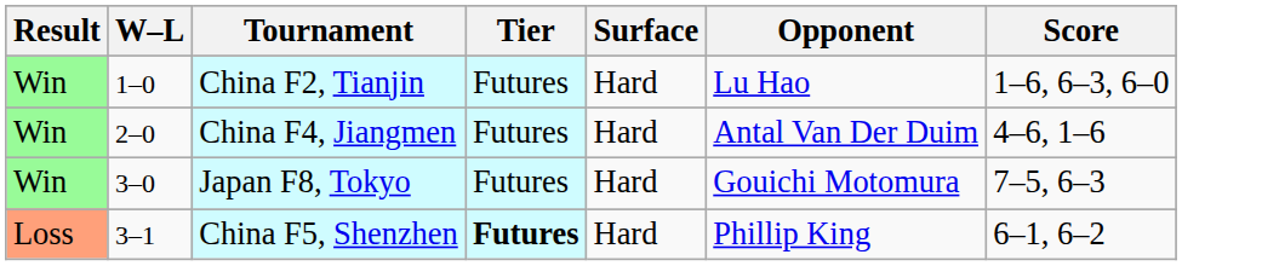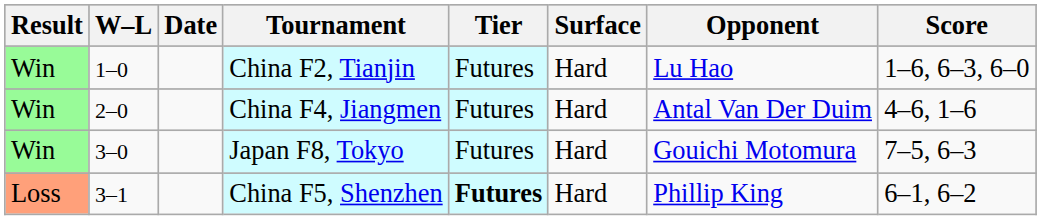 <table class="sortable wikitable">
 <tr>
 <th>Result</th>
 <th class="unsortable">W–L</th>
+<th>Date</th>
 <th>Tournament</th>
 <th>Tier</th>
 <th>Surface</th>
 <th>Opponent</th>
 <th class="unsortable">Score</th>
 </tr>
 <tr>
 <td bgcolor=98FB98>Win</td>
 <td><small>1–0</small></td>
+<td></td>
 <td style="background:#cffcff;">China F2, <a href='#'>Tianjin</a></td>
 <td style="background:#cffcff;">Futures</td>
 <td>Hard</td>
 <td> <a href='#'>Lu Hao</a></td>
 <td>1–6, 6–3, 6–0</td>
 </tr>
 <tr>
 <td bgcolor=98FB98>Win</td>
 <td><small>2–0</small></td>
+<td></td>
 <td style="background:#cffcff;">China F4, <a href='#'>Jiangmen</a></td>
 <td style="background:#cffcff;">Futures</td>
 <td>Hard</td>
 <td> <a href='#'>Antal Van Der Duim</a></td>
 <td>4–6, 1–6</td>
 </tr>
 <tr>
 <td bgcolor=98FB98>Win</td>
 <td><small>3–0</small></td>
+<td></td>
 <td style="background:#cffcff;">Japan F8, <a href='#'>Tokyo</a></td>
 <td style="background:#cffcff;">Futures</td>
 <td>Hard</td>
 <td> <a href='#'>Gouichi Motomura</a></td>
 <td>7–5, 6–3</td>
 </tr>
 <tr>
 <td bgcolor=FFA07A>Loss</td>
 <td><small>3–1</small></td>
+<td></td>
 <td style="background:#cffcff;">China F5, <a href='#'>Shenzhen</a></td>
 <td style="background:#cffcff;"><strong>Futures</strong></td>
 <td>Hard</td>
 <td> <a href='#'>Phillip King</a></td>
 <td>6–1, 6–2</td>
 </tr>
 </table>
